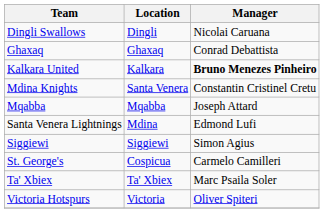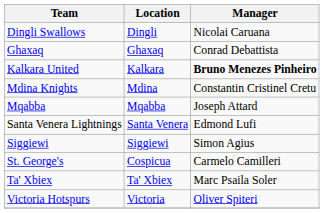 <table class="wikitable sortable"|>
 <tr>
 <th>Team</th>
 <th>Location</th>
 <th>Manager</th>
 </tr>
 <tr>
 <td><a href='#'>Dingli Swallows</a></td>
 <td><a href='#'>Dingli</a></td>
 <td> Nicolai Caruana</td>
 </tr>
 <tr>
 <td><a href='#'>Ghaxaq</a></td>
 <td><a href='#'>Ghaxaq</a></td>
 <td> Conrad Debattista</td>
 </tr>
 <tr>
 <td><a href='#'>Kalkara United</a></td>
 <td><a href='#'>Kalkara</a></td>
 <td><strong> Bruno Menezes Pinheiro</strong></td>
 </tr>
 <tr>
 <td><a href='#'>Mdina Knights</a></td>
-<td><a href='#'>Santa Venera</a></td>
+<td><a href='#'>Mdina</a></td>
 <td> Constantin Cristinel Cretu</td>
 </tr>
 <tr>
 <td><a href='#'>Mqabba</a></td>
 <td><a href='#'>Mqabba</a></td>
 <td> Joseph Attard</td>
 </tr>
 <tr>
 <td>Santa Venera Lightnings</td>
-<td><a href='#'>Mdina</a></td>
+<td><a href='#'>Santa Venera</a></td>
 <td> Edmond Lufi</td>
 </tr>
 <tr>
 <td><a href='#'>Siggiewi</a></td>
 <td><a href='#'>Siggiewi</a></td>
 <td> Simon Agius</td>
 </tr>
 <tr>
 <td><a href='#'>St. George's</a></td>
 <td><a href='#'>Cospicua</a></td>
 <td> Carmelo Camilleri</td>
 </tr>
 <tr>
 <td><a href='#'>Ta' Xbiex</a></td>
 <td><a href='#'>Ta' Xbiex</a></td>
 <td> Marc Psaila Soler</td>
 </tr>
 <tr>
 <td><a href='#'>Victoria Hotspurs</a></td>
 <td><a href='#'>Victoria</a></td>
 <td> <a href='#'>Oliver Spiteri</a></td>
 </tr>
 <tr>
 </tr>
 </table>
